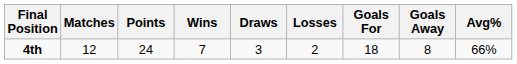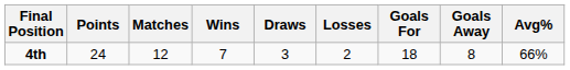 <table class="wikitable" style="font-size: 95%; text-align: center;">
 <tr>
 <th width=60>Final Position</th>
+<th width=60>Points</th>
 <th width=60>Matches</th>
-<th width=60>Points</th>
 <th width=60>Wins</th>
 <th width=60>Draws</th>
 <th width=60>Losses</th>
 <th width=60>Goals For</th>
 <th width=60>Goals Away</th>
 <th width=60>Avg%</th>
 </tr>
 <tr>
 <td><strong>4th</strong></td>
+<td>24</td>
 <td>12</td>
-<td>24</td>
 <td>7</td>
 <td>3</td>
 <td>2</td>
 <td>18</td>
 <td>8</td>
 <td>66%</td>
 </tr>
 </table>
